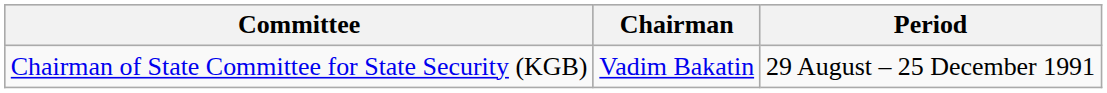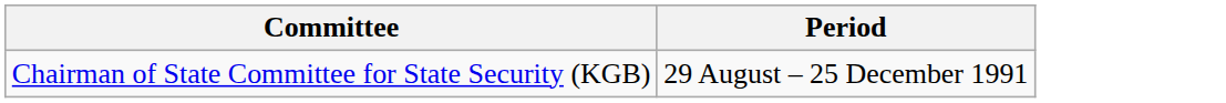 <table class="wikitable">
 <tr>
 <th>Committee</th>
-<th>Chairman</th>
 <th>Period</th>
 </tr>
 <tr>
 <td><a href='#'>Chairman of State Committee for State Security</a> (KGB)</td>
-<td><a href='#'>Vadim Bakatin</a></td>
 <td>29 August – 25 December 1991</td>
 </tr>
 </table>
